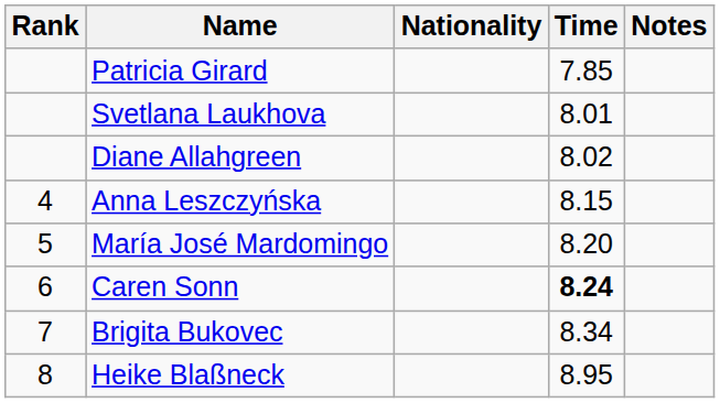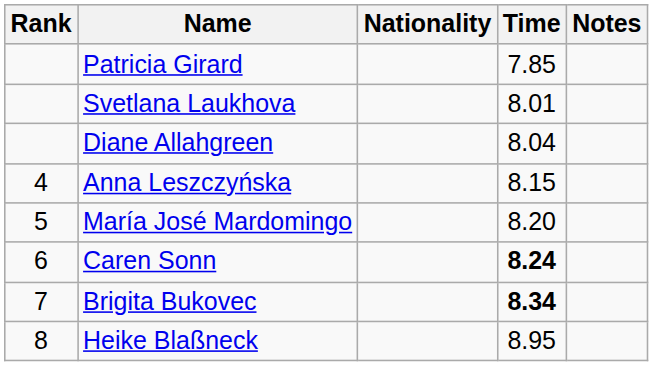 <table class="wikitable sortable" style="text-align:center">
 <tr>
 <th>Rank</th>
 <th>Name</th>
 <th>Nationality</th>
 <th>Time</th>
 <th>Notes</th>
 </tr>
 <tr>
 <td></td>
 <td align="left"><a href='#'>Patricia Girard</a></td>
 <td align=left></td>
 <td>7.85</td>
 <td></td>
 </tr>
 <tr>
 <td></td>
 <td align="left"><a href='#'>Svetlana Laukhova</a></td>
 <td align=left></td>
 <td>8.01</td>
 <td></td>
 </tr>
 <tr>
 <td></td>
 <td align="left"><a href='#'>Diane Allahgreen</a></td>
 <td align=left></td>
-<td>8.02</td>
+<td>8.04</td>
 <td></td>
 </tr>
 <tr>
 <td>4</td>
 <td align="left"><a href='#'>Anna Leszczyńska</a></td>
 <td align=left></td>
 <td>8.15</td>
 <td></td>
 </tr>
 <tr>
 <td>5</td>
 <td align="left"><a href='#'>María José Mardomingo</a></td>
 <td align=left></td>
 <td>8.20</td>
 <td></td>
 </tr>
 <tr>
 <td>6</td>
 <td align="left"><a href='#'>Caren Sonn</a></td>
 <td align=left></td>
 <td><strong>8.24</strong></td>
 <td></td>
 </tr>
 <tr>
 <td>7</td>
 <td align="left"><a href='#'>Brigita Bukovec</a></td>
 <td align=left></td>
-<td>8.34</td>
+<td><strong>8.34</strong></td>
 <td></td>
 </tr>
 <tr>
 <td>8</td>
 <td align="left"><a href='#'>Heike Blaßneck</a></td>
 <td align=left></td>
 <td>8.95</td>
 <td></td>
 </tr>
 </table>
